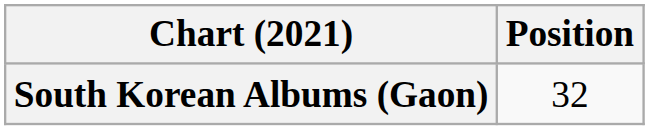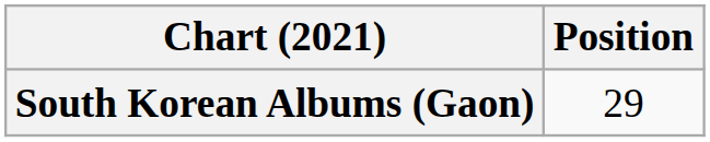 <table class="wikitable sortable plainrowheaders" style="text-align:center">
 <tr>
 <th scope="col">Chart (2021)</th>
 <th scope="col">Position</th>
 </tr>
 <tr>
 <th scope="row">South Korean Albums (Gaon)</th>
-<td>32</td>
+<td>29</td>
 </tr>
 </table>
